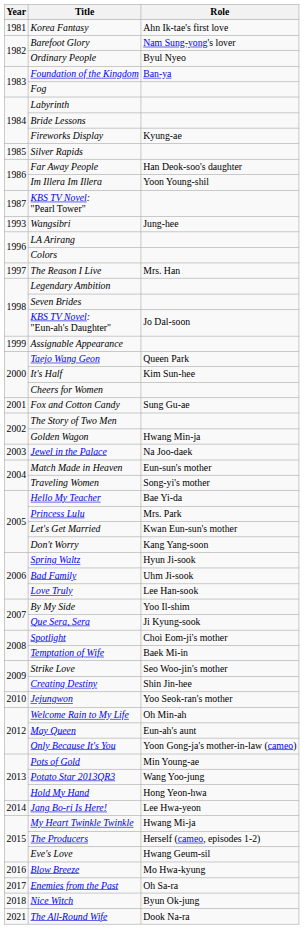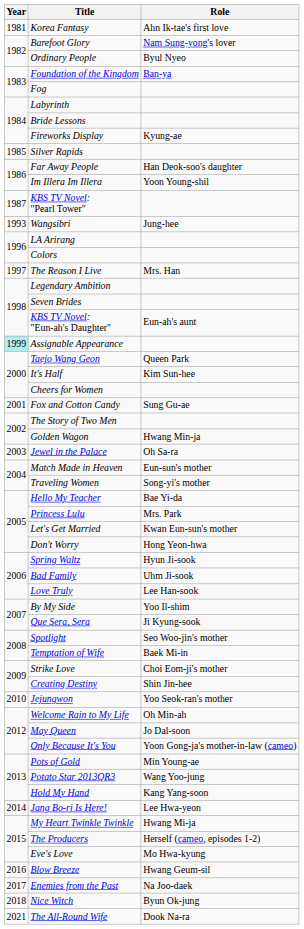 <table class="wikitable">
 <tr>
 <th width=10>Year</th>
 <th>Title</th>
 <th>Role</th>
 </tr>
 <tr>
 <td>1981</td>
 <td><em>Korea Fantasy</em></td>
 <td>Ahn Ik-tae's first love</td>
 </tr>
 <tr>
 <td rowspan=2>1982</td>
 <td><em>Barefoot Glory</em></td>
 <td><a href='#'>Nam Sung-yong</a>'s lover</td>
 </tr>
 <tr>
 <td><em>Ordinary People</em></td>
 <td>Byul Nyeo</td>
 </tr>
 <tr>
 <td rowspan=2>1983</td>
 <td><em><a href='#'>Foundation of the Kingdom</a></em></td>
 <td><a href='#'>Ban-ya</a></td>
 </tr>
 <tr>
 <td><em>Fog</em></td>
 <td></td>
 </tr>
 <tr>
 <td rowspan=3>1984</td>
 <td><em>Labyrinth</em></td>
 <td></td>
 </tr>
 <tr>
 <td><em>Bride Lessons</em></td>
 <td></td>
 </tr>
 <tr>
 <td><em>Fireworks Display</em></td>
 <td>Kyung-ae</td>
 </tr>
 <tr>
 <td>1985</td>
 <td><em>Silver Rapids</em></td>
 <td></td>
 </tr>
 <tr>
 <td rowspan=2>1986</td>
 <td><em>Far Away People</em></td>
 <td>Han Deok-soo's daughter</td>
 </tr>
 <tr>
 <td><em>Im Illera Im Illera</em></td>
 <td>Yoon Young-shil</td>
 </tr>
 <tr>
 <td>1987</td>
 <td><em><a href='#'>KBS TV Novel</a>:</em><br>"Pearl Tower"</td>
 <td></td>
 </tr>
 <tr>
 <td>1993</td>
 <td><em>Wangsibri</em></td>
 <td>Jung-hee</td>
 </tr>
 <tr>
 <td rowspan=2>1996</td>
 <td><em>LA Arirang</em></td>
 <td></td>
 </tr>
 <tr>
 <td><em>Colors</em></td>
 <td></td>
 </tr>
 <tr>
 <td>1997</td>
 <td><em>The Reason I Live</em></td>
 <td>Mrs. Han</td>
 </tr>
 <tr>
 <td rowspan=3>1998</td>
 <td><em>Legendary Ambition</em></td>
 <td></td>
 </tr>
 <tr>
 <td><em>Seven Brides</em></td>
 <td></td>
 </tr>
 <tr>
 <td><em><a href='#'>KBS TV Novel</a>:</em><br>"Eun-ah's Daughter"</td>
-<td>Jo Dal-soon</td>
+<td>Eun-ah's aunt</td>
 </tr>
 <tr>
-<td>1999</td>
+<td style="background: paleturquoise;">1999</td>
 <td><em>Assignable Appearance</em></td>
 <td></td>
 </tr>
 <tr>
 <td rowspan=3>2000</td>
 <td><em><a href='#'>Taejo Wang Geon</a></em></td>
 <td>Queen Park</td>
 </tr>
 <tr>
 <td><em>It's Half</em></td>
 <td>Kim Sun-hee</td>
 </tr>
 <tr>
 <td><em>Cheers for Women</em></td>
 <td></td>
 </tr>
 <tr>
 <td>2001</td>
 <td><em>Fox and Cotton Candy</em></td>
 <td>Sung Gu-ae</td>
 </tr>
 <tr>
 <td rowspan=2>2002</td>
 <td><em>The Story of Two Men</em></td>
 <td></td>
 </tr>
 <tr>
 <td><em>Golden Wagon</em></td>
 <td>Hwang Min-ja</td>
 </tr>
 <tr>
 <td>2003</td>
 <td><em><a href='#'>Jewel in the Palace</a></em></td>
-<td>Na Joo-daek</td>
+<td>Oh Sa-ra</td>
 </tr>
 <tr>
 <td rowspan=2>2004</td>
 <td><em>Match Made in Heaven</em></td>
 <td>Eun-sun's mother</td>
 </tr>
 <tr>
 <td><em>Traveling Women</em></td>
 <td>Song-yi's mother</td>
 </tr>
 <tr>
 <td rowspan=4>2005</td>
 <td><em><a href='#'>Hello My Teacher</a></em></td>
 <td>Bae Yi-da</td>
 </tr>
 <tr>
 <td><em><a href='#'>Princess Lulu</a></em></td>
 <td>Mrs. Park</td>
 </tr>
 <tr>
 <td><em>Let's Get Married</em></td>
 <td>Kwan Eun-sun's mother</td>
 </tr>
 <tr>
 <td><em>Don't Worry</em></td>
-<td>Kang Yang-soon</td>
+<td>Hong Yeon-hwa</td>
 </tr>
 <tr>
 <td rowspan=3>2006</td>
 <td><em><a href='#'>Spring Waltz</a></em></td>
 <td>Hyun Ji-sook</td>
 </tr>
 <tr>
 <td><em><a href='#'>Bad Family</a></em></td>
 <td>Uhm Ji-sook</td>
 </tr>
 <tr>
 <td><em><a href='#'>Love Truly</a></em></td>
 <td>Lee Han-sook</td>
 </tr>
 <tr>
 <td rowspan=2>2007</td>
 <td><em>By My Side</em></td>
 <td>Yoo Il-shim</td>
 </tr>
 <tr>
 <td><em><a href='#'>Que Sera, Sera</a></em></td>
 <td>Ji Kyung-sook</td>
 </tr>
 <tr>
 <td rowspan=2>2008</td>
 <td><em><a href='#'>Spotlight</a></em></td>
-<td>Choi Eom-ji's mother</td>
+<td>Seo Woo-jin's mother</td>
 </tr>
 <tr>
 <td><em><a href='#'>Temptation of Wife</a></em></td>
 <td>Baek Mi-in</td>
 </tr>
 <tr>
 <td rowspan=2>2009</td>
 <td><em>Strike Love</em></td>
-<td>Seo Woo-jin's mother</td>
+<td>Choi Eom-ji's mother</td>
 </tr>
 <tr>
 <td><em><a href='#'>Creating Destiny</a></em></td>
 <td>Shin Jin-hee</td>
 </tr>
 <tr>
 <td>2010</td>
 <td><em><a href='#'>Jejungwon</a></em></td>
 <td>Yoo Seok-ran's mother</td>
 </tr>
 <tr>
 <td rowspan=3>2012</td>
 <td><em><a href='#'>Welcome Rain to My Life</a></em></td>
 <td>Oh Min-ah</td>
 </tr>
 <tr>
 <td><em><a href='#'>May Queen</a></em></td>
-<td>Eun-ah's aunt</td>
+<td>Jo Dal-soon</td>
 </tr>
 <tr>
 <td><em><a href='#'>Only Because It's You</a></em></td>
 <td>Yoon Gong-ja's mother-in-law (<a href='#'>cameo</a>)</td>
 </tr>
 <tr>
 <td rowspan=3>2013</td>
 <td><em><a href='#'>Pots of Gold</a></em></td>
 <td>Min Young-ae</td>
 </tr>
 <tr>
 <td><em><a href='#'>Potato Star 2013QR3</a></em></td>
 <td>Wang Yoo-jung</td>
 </tr>
 <tr>
 <td><em><a href='#'>Hold My Hand</a></em></td>
-<td>Hong Yeon-hwa</td>
+<td>Kang Yang-soon</td>
 </tr>
 <tr>
 <td>2014</td>
 <td><em><a href='#'>Jang Bo-ri Is Here!</a></em></td>
 <td>Lee Hwa-yeon</td>
 </tr>
 <tr>
 <td rowspan=3>2015</td>
 <td><em><a href='#'>My Heart Twinkle Twinkle</a></em></td>
 <td>Hwang Mi-ja</td>
 </tr>
 <tr>
 <td><em><a href='#'>The Producers</a></em></td>
 <td>Herself (<a href='#'>cameo</a>, episodes 1-2)</td>
 </tr>
 <tr>
 <td><em>Eve's Love</em></td>
-<td>Hwang Geum-sil</td>
+<td>Mo Hwa-kyung</td>
 </tr>
 <tr>
 <td>2016</td>
 <td><em><a href='#'>Blow Breeze</a></em></td>
-<td>Mo Hwa-kyung</td>
+<td>Hwang Geum-sil</td>
 </tr>
 <tr>
 <td>2017</td>
 <td><em><a href='#'>Enemies from the Past</a></em></td>
-<td>Oh Sa-ra</td>
+<td>Na Joo-daek</td>
 </tr>
 <tr>
 <td>2018</td>
 <td><em><a href='#'>Nice Witch</a></em></td>
 <td>Byun Ok-jung</td>
 </tr>
 <tr>
 <td>2021</td>
 <td><em><a href='#'>The All-Round Wife</a></em></td>
 <td>Dook Na-ra</td>
 </tr>
 </table>
